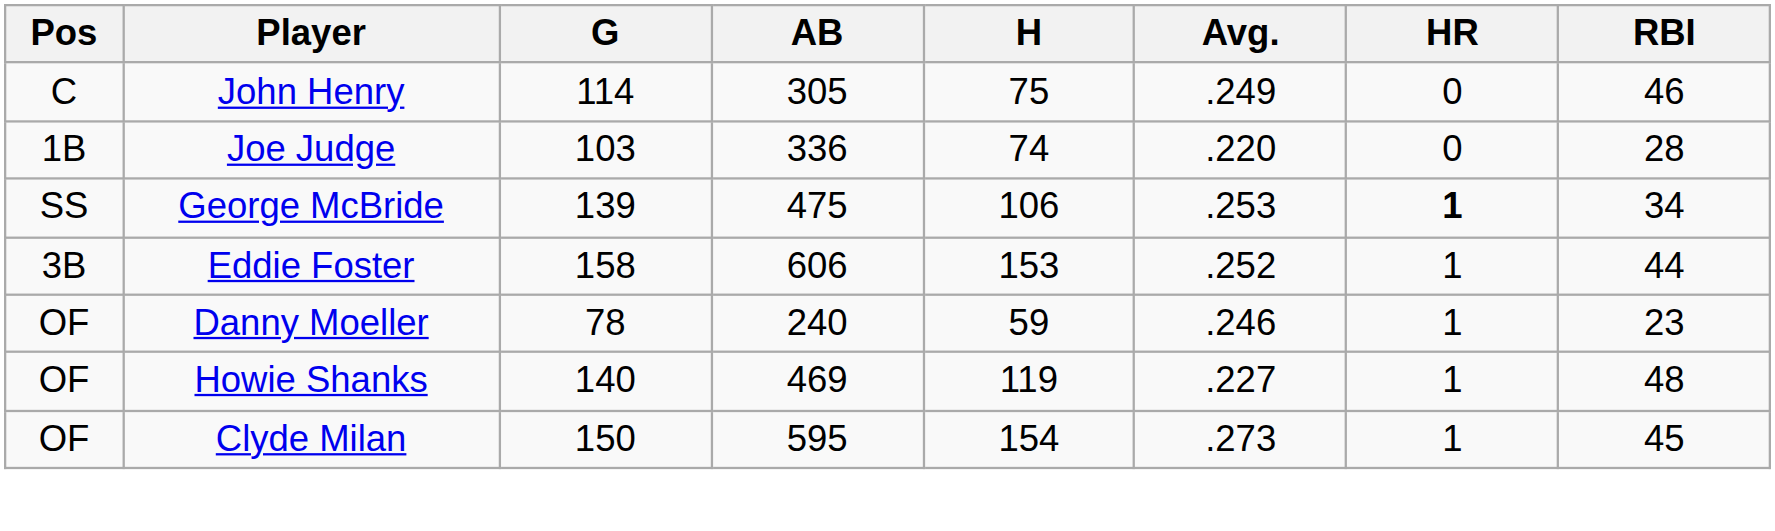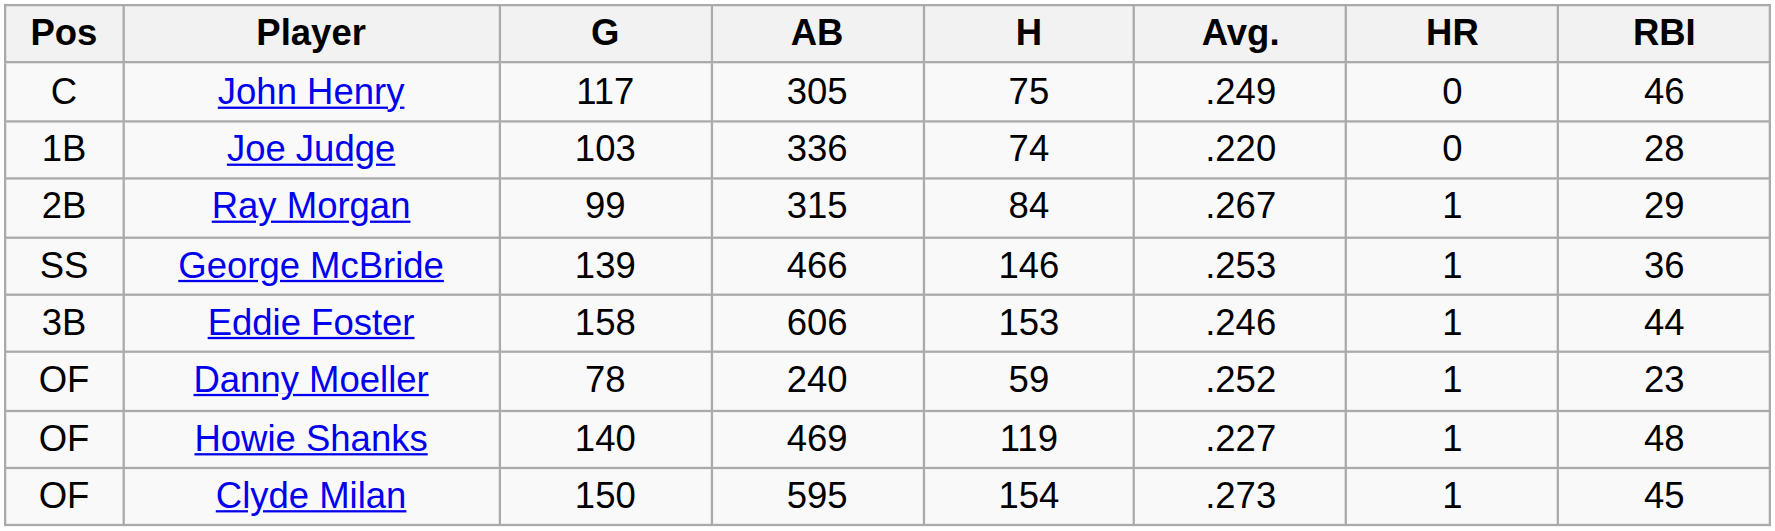 <table class="wikitable sortable">
 <tr>
 <th bgcolor="#DDDDFF" width="5%">Pos</th>
 <th bgcolor="#DDDDFF" width="16%">Player</th>
 <th bgcolor="#DDDDFF" width="9%">G</th>
 <th bgcolor="#DDDDFF" width="9%">AB</th>
 <th bgcolor="#DDDDFF" width="9%">H</th>
 <th bgcolor="#DDDDFF" width="9%">Avg.</th>
 <th bgcolor="#DDDDFF" width="9%">HR</th>
 <th bgcolor="#DDDDFF" width="9%">RBI</th>
 </tr>
 <tr align="center">
 <td>C</td>
 <td><a href='#'>John Henry</a></td>
-<td>114</td>
+<td>117</td>
 <td>305</td>
 <td>75</td>
 <td>.249</td>
 <td>0</td>
 <td>46</td>
 </tr>
 <tr align=center>
 <td>1B</td>
 <td><a href='#'>Joe Judge</a></td>
 <td>103</td>
 <td>336</td>
 <td>74</td>
 <td>.220</td>
 <td>0</td>
 <td>28</td>
 </tr>
 <tr align=center>
+<td>2B</td>
+<td><a href='#'>Ray Morgan</a></td>
+<td>99</td>
+<td>315</td>
+<td>84</td>
+<td>.267</td>
+<td>1</td>
+<td>29</td>
+</tr>
+<tr align=center>
 <td>SS</td>
 <td><a href='#'>George McBride</a></td>
 <td>139</td>
-<td>475</td>
-<td>106</td>
+<td>466</td>
+<td>146</td>
 <td>.253</td>
-<td><strong>1</strong></td>
-<td>34</td>
+<td>1</td>
+<td>36</td>
 </tr>
 <tr align=center>
 <td>3B</td>
 <td><a href='#'>Eddie Foster</a></td>
 <td>158</td>
 <td>606</td>
 <td>153</td>
-<td>.252</td>
+<td>.246</td>
 <td>1</td>
 <td>44</td>
 </tr>
 <tr align=center>
 <td>OF</td>
 <td><a href='#'>Danny Moeller</a></td>
 <td>78</td>
 <td>240</td>
 <td>59</td>
-<td>.246</td>
+<td>.252</td>
 <td>1</td>
 <td>23</td>
 </tr>
 <tr align=center>
 <td>OF</td>
 <td><a href='#'>Howie Shanks</a></td>
 <td>140</td>
 <td>469</td>
 <td>119</td>
 <td>.227</td>
 <td>1</td>
 <td>48</td>
 </tr>
 <tr align=center>
 <td>OF</td>
 <td><a href='#'>Clyde Milan</a></td>
 <td>150</td>
 <td>595</td>
 <td>154</td>
 <td>.273</td>
 <td>1</td>
 <td>45</td>
 </tr>
 </table>
